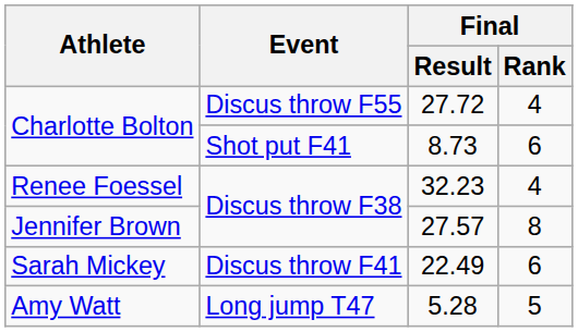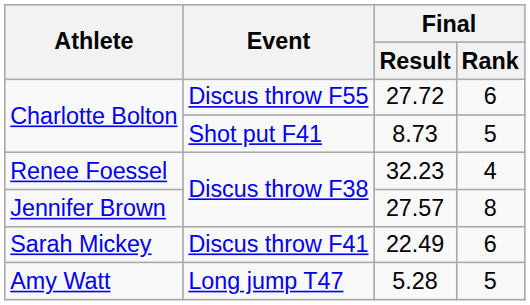 <table class=wikitable style="font-size:90%">
 <tr>
 <th rowspan="2">Athlete</th>
 <th rowspan="2">Event</th>
 <th colspan="3">Final</th>
 </tr>
 <tr>
 <th>Result</th>
 <th>Rank</th>
 </tr>
 <tr align=center>
 <td align=left rowspan=2><a href='#'>Charlotte Bolton</a></td>
 <td align=left><a href='#'>Discus throw F55</a></td>
 <td>27.72</td>
-<td>4</td>
+<td>6</td>
 </tr>
 <tr align=center>
 <td align=left><a href='#'>Shot put F41</a></td>
 <td>8.73</td>
-<td>6</td>
+<td>5</td>
 </tr>
 <tr align=center>
 <td align=left><a href='#'>Renee Foessel</a></td>
 <td align=left rowspan=2><a href='#'>Discus throw F38</a></td>
 <td>32.23</td>
 <td>4</td>
 </tr>
 <tr align=center>
 <td align=left><a href='#'>Jennifer Brown</a></td>
 <td>27.57</td>
 <td>8</td>
 </tr>
 <tr align=center>
 <td align=left><a href='#'>Sarah Mickey</a></td>
 <td align=left><a href='#'>Discus throw F41</a></td>
 <td>22.49</td>
 <td>6</td>
 </tr>
 <tr align=center>
 <td align=left><a href='#'>Amy Watt</a></td>
 <td align=left><a href='#'>Long jump T47</a></td>
 <td>5.28</td>
 <td>5</td>
 </tr>
 </table>
